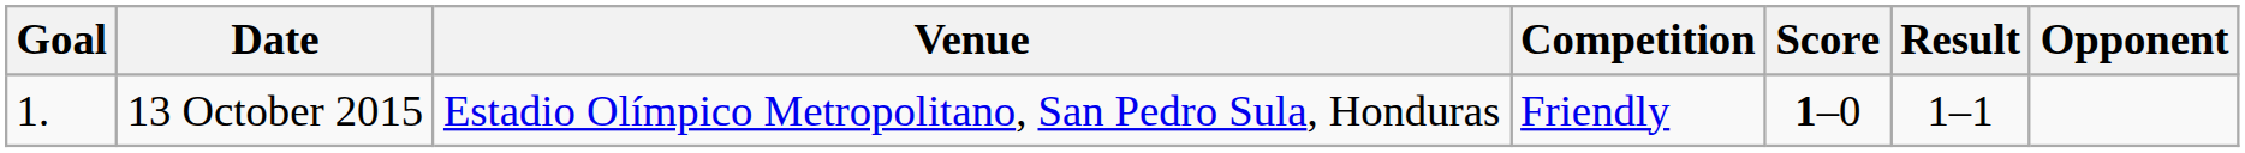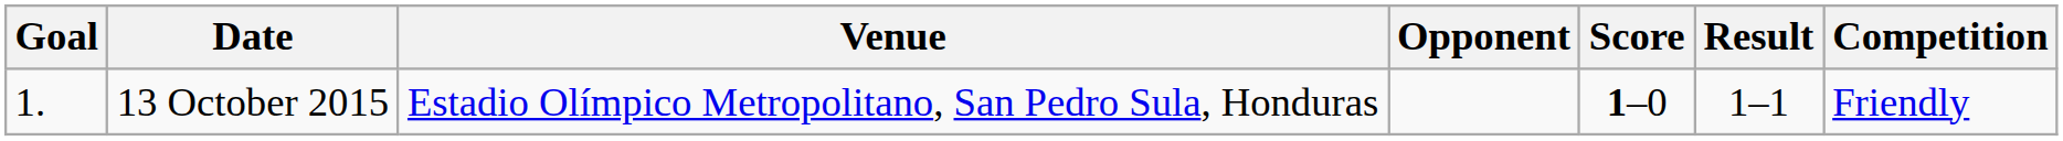 <table class="wikitable plainrowheaders sortable">
 <tr>
 <th>Goal</th>
 <th>Date</th>
 <th>Venue</th>
-<th>Competition</th>
+<th>Opponent</th>
 <th>Score</th>
 <th>Result</th>
-<th>Opponent</th>
+<th>Competition</th>
 </tr>
 <tr>
 <td>1.</td>
 <td>13 October 2015</td>
 <td><a href='#'>Estadio Olímpico Metropolitano</a>, <a href='#'>San Pedro Sula</a>, Honduras</td>
-<td><a href='#'>Friendly</a></td>
+<td></td>
 <td align=center><strong>1</strong>–0</td>
 <td align=center>1–1</td>
-<td></td>
+<td><a href='#'>Friendly</a></td>
 </tr>
 </table>
